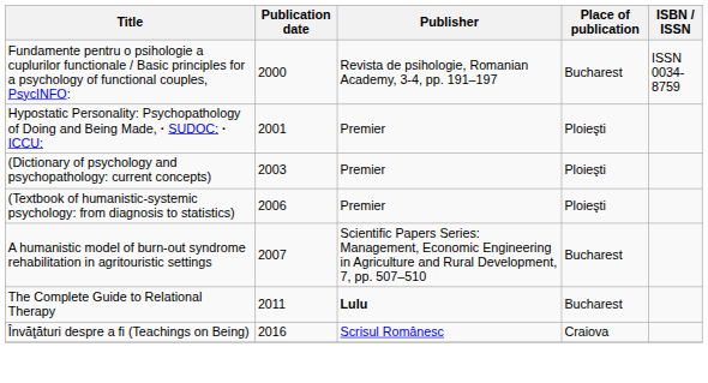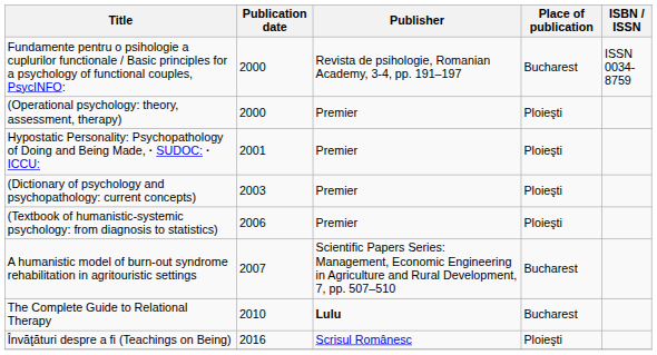 <table class="wikitable sortable">
 <tr>
 <th>Title</th>
 <th>Publication date</th>
 <th>Publisher</th>
 <th>Place of publication</th>
 <th>ISBN / ISSN</th>
 </tr>
 <tr bgcolor=>
 <td>Fundamente pentru o psihologie a cuplurilor functionale / Basic principles for a psychology of functional couples, <a href='#'>PsycINFO</a>: </td>
 <td>2000</td>
 <td>Revista de psihologie, Romanian Academy, 3-4, pp. 191–197</td>
 <td>Bucharest </td>
 <td>ISSN 0034-8759</td>
+</tr>
+<tr bgcolor=>
+<td> (Operational psychology: theory, assessment, therapy)</td>
+<td>2000</td>
+<td>Premier</td>
+<td>Ploieşti </td>
+<td></td>
 </tr>
 <tr bgcolor=>
 <td>Hypostatic Personality: Psychopathology of Doing and Being Made,  <strong>·</strong> <a href='#'>SUDOC:</a>  <strong>·</strong> <a href='#'>ICCU:</a> </td>
 <td>2001</td>
 <td>Premier</td>
 <td>Ploieşti </td>
 <td></td>
 </tr>
 <tr bgcolor=>
 <td> (Dictionary of psychology and psychopathology: current concepts)</td>
 <td>2003</td>
 <td>Premier</td>
 <td>Ploieşti </td>
 <td></td>
 </tr>
 <tr bgcolor=>
 <td> (Textbook of humanistic-systemic psychology: from diagnosis to statistics)</td>
 <td>2006</td>
 <td>Premier</td>
 <td>Ploieşti </td>
 <td></td>
 </tr>
 <tr bgcolor=>
 <td>A humanistic model of burn-out syndrome rehabilitation in agritouristic settings</td>
 <td>2007</td>
 <td>Scientific Papers Series: Management, Economic Engineering in Agriculture and Rural Development, 7, pp. 507–510</td>
 <td>Bucharest </td>
 <td></td>
 </tr>
 <tr bgcolor=>
 <td>The Complete Guide to Relational Therapy</td>
-<td>2011</td>
+<td>2010</td>
 <td><strong>Lulu</strong></td>
 <td>Bucharest </td>
 <td></td>
 </tr>
 <tr bgcolor=>
 <td>Învăţături despre a fi (Teachings on Being)</td>
 <td>2016</td>
 <td><a href='#'>Scrisul Românesc</a></td>
-<td>Craiova </td>
+<td>Ploieşti </td>
 <td></td>
 </tr>
 <tr bgcolor=>
 </tr>
 </table>
